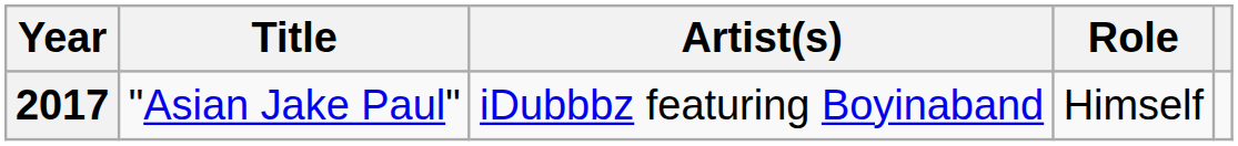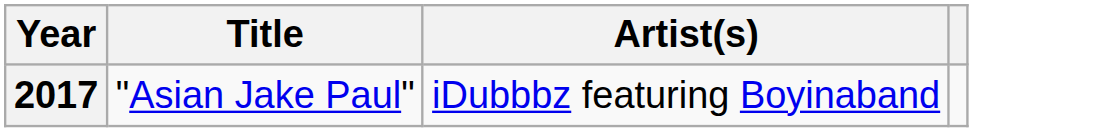 <table class="wikitable plainrowheaders">
 <tr>
 <th scope="col">Year</th>
 <th scope="col">Title</th>
 <th scope="col">Artist(s)</th>
-<th scope="col">Role</th>
 <th scope="col" class="unsortable"></th>
 </tr>
 <tr>
 <th scope="row">2017</th>
 <td>"<a href='#'>Asian Jake Paul</a>"</td>
 <td><a href='#'>iDubbbz</a> featuring <a href='#'>Boyinaband</a></td>
-<td>Himself</td>
 <td></td>
 </tr>
 </table>
